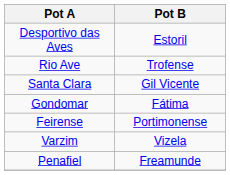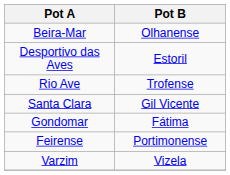 <table class="wikitable">
 <tr>
 <th width="140">Pot A</th>
 <th width="140">Pot B</th>
+</tr>
+<tr>
+<td align="center"><a href='#'>Beira-Mar</a></td>
+<td align="center"><a href='#'>Olhanense</a></td>
 </tr>
 <tr>
 <td align="center"><a href='#'>Desportivo das Aves</a></td>
 <td align="center"><a href='#'>Estoril</a></td>
 </tr>
 <tr>
 <td align="center"><a href='#'>Rio Ave</a></td>
 <td align="center"><a href='#'>Trofense</a></td>
 </tr>
 <tr>
 <td align="center"><a href='#'>Santa Clara</a></td>
 <td align="center"><a href='#'>Gil Vicente</a></td>
 </tr>
 <tr>
 <td align="center"><a href='#'>Gondomar</a></td>
 <td align="center"><a href='#'>Fátima</a></td>
 </tr>
 <tr>
 <td align="center"><a href='#'>Feirense</a></td>
 <td align="center"><a href='#'>Portimonense</a></td>
 </tr>
 <tr>
 <td align="center"><a href='#'>Varzim</a></td>
 <td align="center"><a href='#'>Vizela</a></td>
 </tr>
 <tr>
-<td align="center"><a href='#'>Penafiel</a></td>
-<td align="center"><a href='#'>Freamunde</a></td>
-</tr>
-<tr>
 </tr>
 </table>
